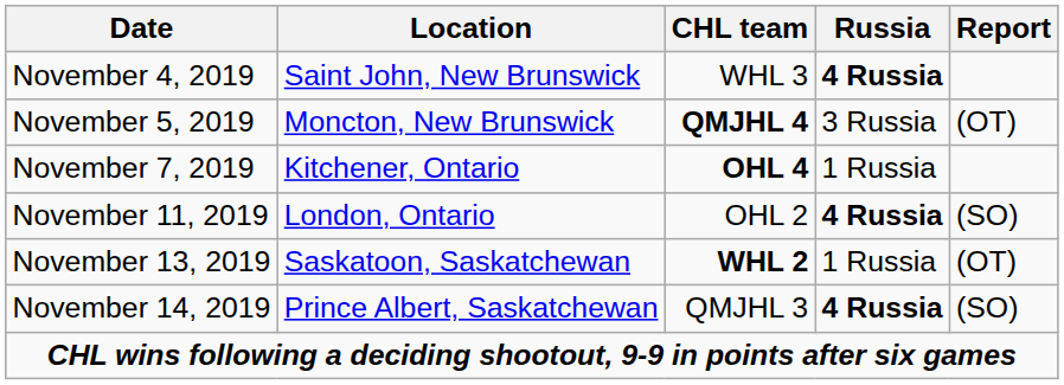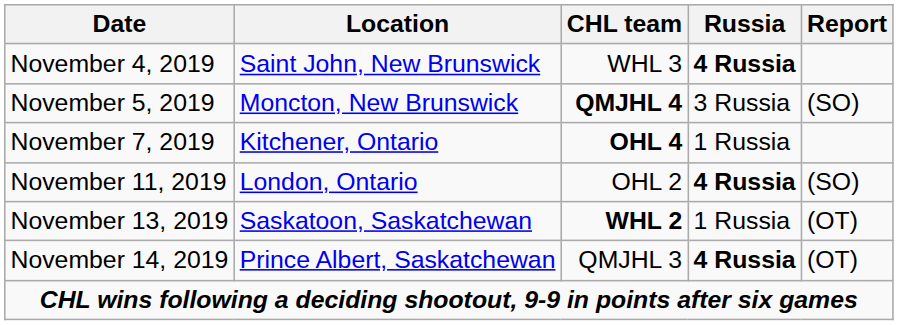 <table class="wikitable">
 <tr>
 <th>Date</th>
 <th>Location</th>
 <th>CHL team</th>
 <th>Russia</th>
 <th>Report</th>
 </tr>
 <tr>
 <td>November 4, 2019</td>
 <td><a href='#'>Saint John, New Brunswick</a></td>
 <td align="right">WHL 3</td>
 <td><strong>4 Russia</strong></td>
 <td></td>
 </tr>
 <tr>
 <td>November 5, 2019</td>
 <td><a href='#'>Moncton, New Brunswick</a></td>
 <td align="right"><strong>QMJHL 4</strong></td>
 <td>3 Russia</td>
-<td> (OT)</td>
+<td> (SO)</td>
 </tr>
 <tr>
 <td>November 7, 2019</td>
 <td><a href='#'>Kitchener, Ontario</a></td>
 <td align="right"><strong>OHL 4</strong></td>
 <td>1 Russia</td>
 <td></td>
 </tr>
 <tr>
 <td>November 11, 2019</td>
 <td><a href='#'>London, Ontario</a></td>
 <td align="right">OHL 2</td>
 <td><strong>4 Russia</strong></td>
 <td> (SO)</td>
 </tr>
 <tr>
 <td>November 13, 2019</td>
 <td><a href='#'>Saskatoon, Saskatchewan</a></td>
 <td align="right"><strong>WHL 2</strong></td>
 <td>1 Russia</td>
 <td> (OT)</td>
 </tr>
 <tr>
 <td>November 14, 2019</td>
 <td><a href='#'>Prince Albert, Saskatchewan</a></td>
 <td align="right">QMJHL 3</td>
 <td><strong>4 Russia</strong></td>
-<td> (SO)</td>
+<td> (OT)</td>
 </tr>
 <tr align="center">
 <td colspan="5"><strong><em>CHL wins following a deciding shootout, 9-9 in points after six games</em></strong></td>
 </tr>
 </table>
